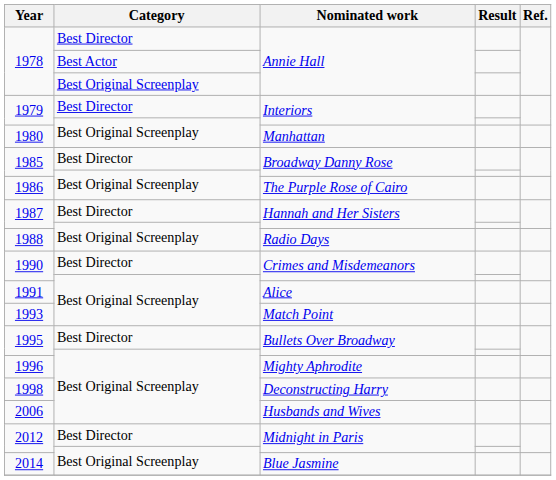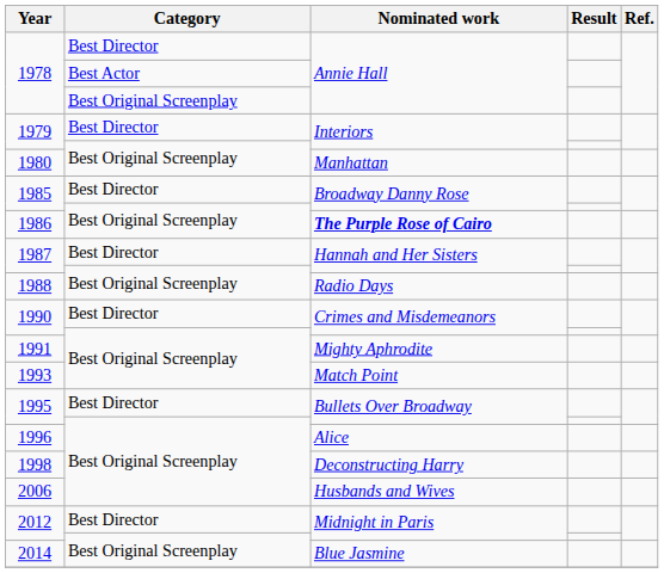 <table class="wikitable sortable plainrowheaders" Style=font-size:98%>
 <tr>
 <th scope="col" style="width:9%;">Year</th>
 <th scope="col" style="width:20em;">Category</th>
 <th scope="col" style="width:20em;">Nominated work</th>
 <th scope="col" style="width:2em;">Result</th>
 <th scope="col" style="width:4%;" class="unsortable">Ref.</th>
 </tr>
 <tr>
 <td style="text-align:center;", rowspan=3><a href='#'>1978</a></td>
 <td><a href='#'>Best Director</a></td>
 <td rowspan=3><em><a href='#'>Annie Hall</a></em></td>
 <td></td>
 <td rowspan=3></td>
 </tr>
 <tr>
 <td><a href='#'>Best Actor</a></td>
 <td></td>
 </tr>
 <tr>
 <td><a href='#'>Best Original Screenplay</a></td>
 <td></td>
 </tr>
 <tr>
 <td style="text-align:center;", rowspan=2><a href='#'>1979</a></td>
 <td><a href='#'>Best Director</a></td>
 <td rowspan=2><em><a href='#'>Interiors</a></em></td>
 <td></td>
 <td rowspan=2></td>
 </tr>
 <tr>
 <td rowspan="2">Best Original Screenplay</td>
 <td></td>
 </tr>
 <tr>
 <td style="text-align:center;"><a href='#'>1980</a></td>
 <td><em><a href='#'>Manhattan</a></em></td>
 <td></td>
 <td></td>
 </tr>
 <tr>
 <td style="text-align:center;", rowspan=2><a href='#'>1985</a></td>
 <td>Best Director</td>
 <td rowspan=2><em><a href='#'>Broadway Danny Rose</a></em></td>
 <td></td>
 <td rowspan=2></td>
 </tr>
 <tr>
 <td rowspan="2">Best Original Screenplay</td>
 <td></td>
 </tr>
 <tr>
 <td style="text-align:center;"><a href='#'>1986</a></td>
-<td><em><a href='#'>The Purple Rose of Cairo</a></em></td>
+<td><strong><em><a href='#'>The Purple Rose of Cairo</a></em></strong></td>
 <td></td>
 <td></td>
 </tr>
 <tr>
 <td style="text-align:center;", rowspan=2><a href='#'>1987</a></td>
 <td>Best Director</td>
 <td rowspan=2><em><a href='#'>Hannah and Her Sisters</a></em></td>
 <td></td>
 <td rowspan=2></td>
 </tr>
 <tr>
 <td rowspan="2">Best Original Screenplay</td>
 <td></td>
 </tr>
 <tr>
 <td style="text-align:center;"><a href='#'>1988</a></td>
 <td><em><a href='#'>Radio Days</a></em></td>
 <td></td>
 <td></td>
 </tr>
 <tr>
 <td style="text-align:center;", rowspan=2><a href='#'>1990</a></td>
 <td>Best Director</td>
 <td rowspan=2><em><a href='#'>Crimes and Misdemeanors</a></em></td>
 <td></td>
 <td rowspan=2></td>
 </tr>
 <tr>
 <td rowspan=3>Best Original Screenplay</td>
 <td></td>
 </tr>
 <tr>
 <td style="text-align:center;"><a href='#'>1991</a></td>
-<td><em><a href='#'>Alice</a></em></td>
+<td><em><a href='#'>Mighty Aphrodite</a></em></td>
 <td></td>
 <td></td>
 </tr>
 <tr>
 <td style="text-align:center;"><a href='#'>1993</a></td>
 <td><em><a href='#'>Match Point</a></em></td>
 <td></td>
 <td></td>
 </tr>
 <tr>
 <td style="text-align:center;", rowspan=2><a href='#'>1995</a></td>
 <td>Best Director</td>
 <td rowspan=2><em><a href='#'>Bullets Over Broadway</a></em></td>
 <td></td>
 <td rowspan=2></td>
 </tr>
 <tr>
 <td rowspan=4>Best Original Screenplay</td>
 <td></td>
 </tr>
 <tr>
 <td style="text-align:center;"><a href='#'>1996</a></td>
-<td><em><a href='#'>Mighty Aphrodite</a></em></td>
+<td><em><a href='#'>Alice</a></em></td>
 <td></td>
 <td></td>
 </tr>
 <tr>
 <td style="text-align:center;"><a href='#'>1998</a></td>
 <td><em><a href='#'>Deconstructing Harry</a></em></td>
 <td></td>
 <td></td>
 </tr>
 <tr>
 <td style="text-align:center;"><a href='#'>2006</a></td>
 <td><em><a href='#'>Husbands and Wives</a></em></td>
 <td></td>
 <td></td>
 </tr>
 <tr>
 <td style="text-align:center;", rowspan=2><a href='#'>2012</a></td>
 <td>Best Director</td>
 <td rowspan=2><em><a href='#'>Midnight in Paris</a></em></td>
 <td></td>
 <td rowspan=2></td>
 </tr>
 <tr>
 <td rowspan=2>Best Original Screenplay</td>
 <td></td>
 </tr>
 <tr>
 <td style="text-align:center;"><a href='#'>2014</a></td>
 <td><em><a href='#'>Blue Jasmine</a></em></td>
 <td></td>
 <td></td>
 </tr>
 <tr>
 </tr>
 </table>
